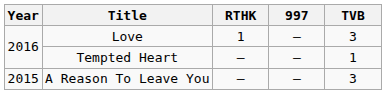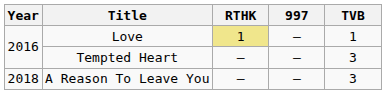 <table class="wikitable">
 <tr>
 <th>Year</th>
 <th>Title</th>
 <th width="50">RTHK <br></th>
 <th width="50">997 <br></th>
 <th width="50">TVB <br></th>
 </tr>
 <tr align="center">
 <td rowspan="2">2016</td>
 <td>Love</td>
+<td style="background: khaki;">1</td>
+<td>–</td>
 <td>1</td>
-<td>–</td>
-<td>3</td>
 </tr>
 <tr align="center">
 <td>Tempted Heart</td>
 <td>–</td>
 <td>–</td>
-<td>1</td>
+<td>3</td>
 </tr>
 <tr align="center">
-<td>2015</td>
+<td>2018</td>
 <td>A Reason To Leave You</td>
 <td>–</td>
 <td>–</td>
 <td>3</td>
 </tr>
 </table>
